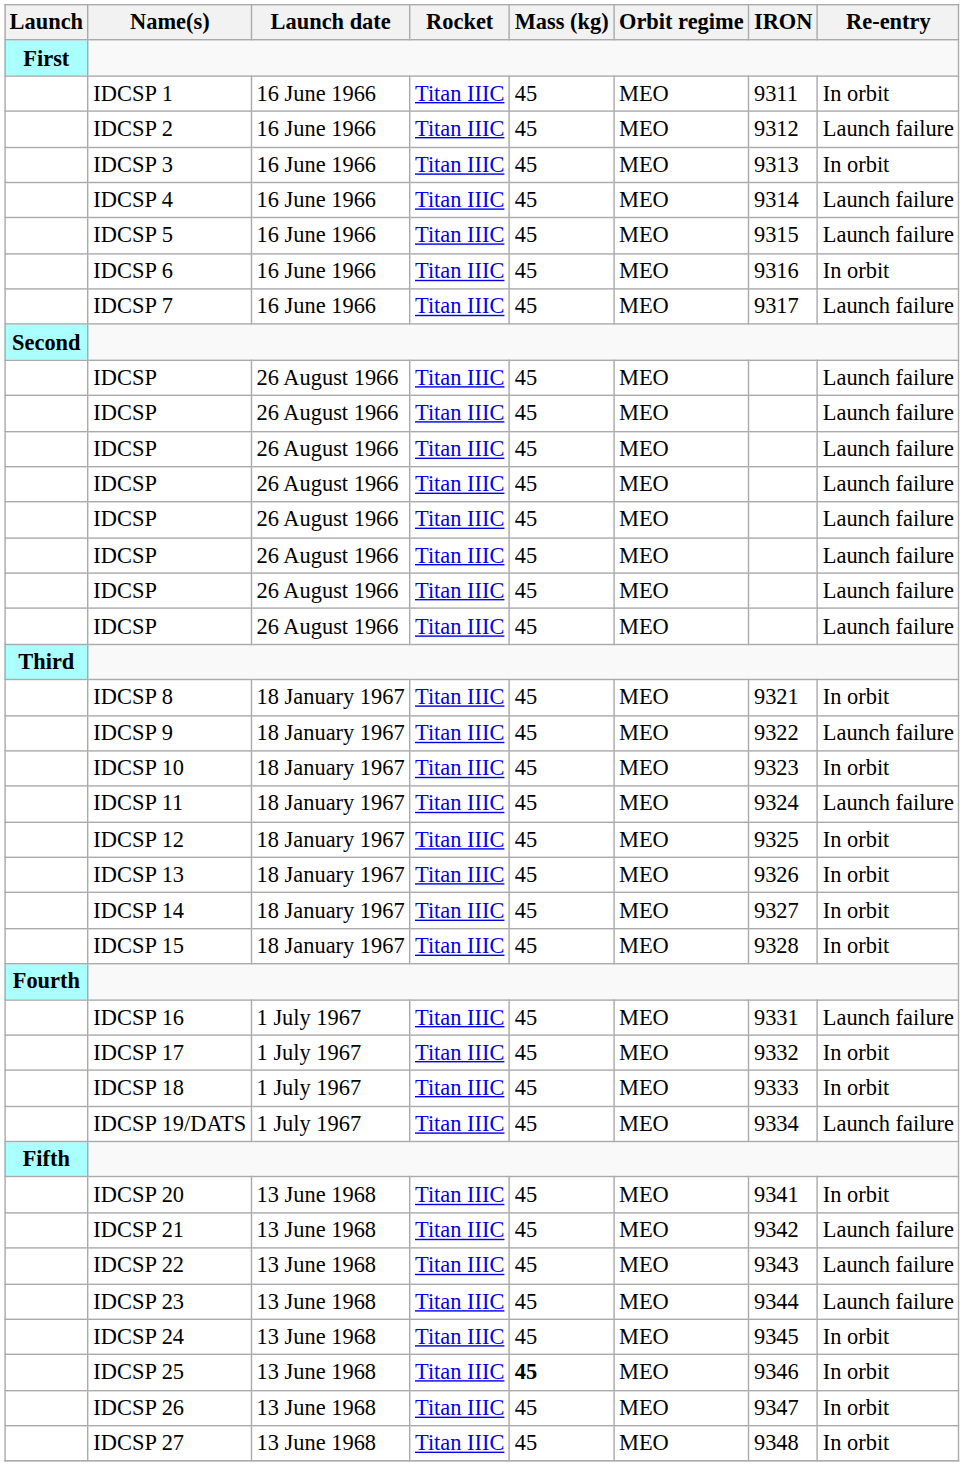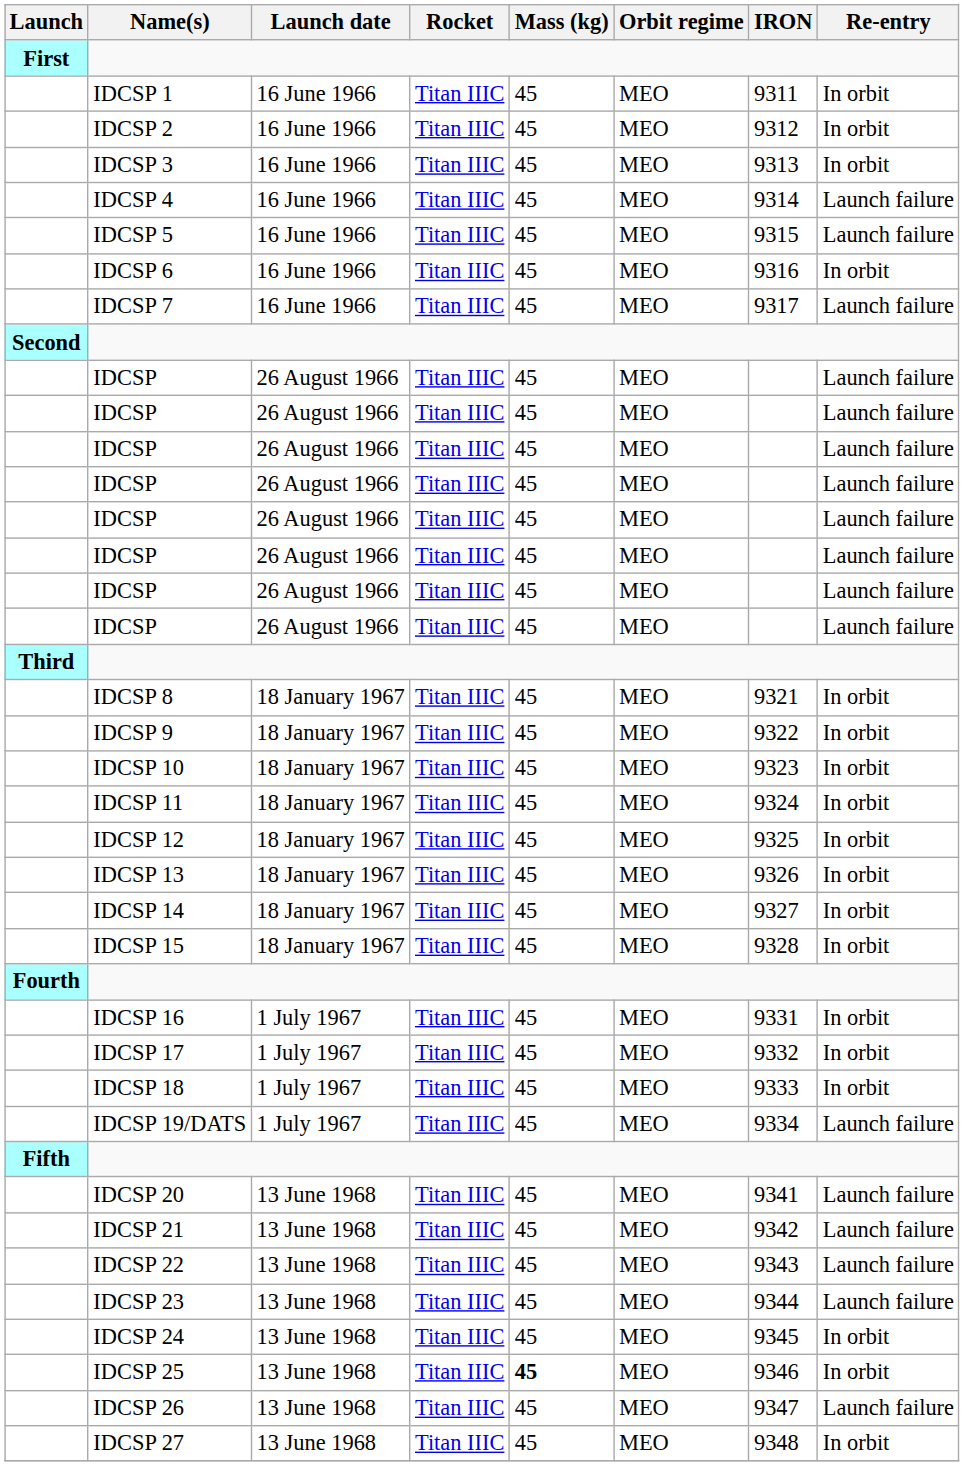 <table class="wikitable sortable" style="margin:1em auto;">
 <tr>
 <th>Launch</th>
 <th>Name(s)</th>
 <th>Launch date</th>
 <th>Rocket</th>
 <th>Mass (kg)</th>
 <th>Orbit regime</th>
 <th>IRON</th>
 <th>Re-entry</th>
 </tr>
 <tr>
 <th style="background:#aff;">First</th>
 </tr>
 <tr style="background:#fff;">
 <th style="background:#fff;"></th>
 <td>IDCSP 1</td>
 <td>16 June 1966</td>
 <td><a href='#'>Titan IIIC</a></td>
 <td>45</td>
 <td>MEO</td>
 <td>9311</td>
 <td>In orbit</td>
 </tr>
 <tr style="background:#fff;">
 <th style="background:#fff;"></th>
 <td>IDCSP 2</td>
 <td>16 June 1966</td>
 <td><a href='#'>Titan IIIC</a></td>
 <td>45</td>
 <td>MEO</td>
 <td>9312</td>
-<td>Launch failure</td>
+<td>In orbit</td>
 </tr>
 <tr style="background:#fff;">
 <th style="background:#fff;"></th>
 <td>IDCSP 3</td>
 <td>16 June 1966</td>
 <td><a href='#'>Titan IIIC</a></td>
 <td>45</td>
 <td>MEO</td>
 <td>9313</td>
 <td>In orbit</td>
 </tr>
 <tr style="background:#fff;">
 <th style="background:#fff;"></th>
 <td>IDCSP 4</td>
 <td>16 June 1966</td>
 <td><a href='#'>Titan IIIC</a></td>
 <td>45</td>
 <td>MEO</td>
 <td>9314</td>
 <td>Launch failure</td>
 </tr>
 <tr style="background:#fff;">
 <th style="background:#fff;"></th>
 <td>IDCSP 5</td>
 <td>16 June 1966</td>
 <td><a href='#'>Titan IIIC</a></td>
 <td>45</td>
 <td>MEO</td>
 <td>9315</td>
 <td>Launch failure</td>
 </tr>
 <tr style="background:#fff;">
 <th style="background:#fff;"></th>
 <td>IDCSP 6</td>
 <td>16 June 1966</td>
 <td><a href='#'>Titan IIIC</a></td>
 <td>45</td>
 <td>MEO</td>
 <td>9316</td>
 <td>In orbit</td>
 </tr>
 <tr style="background:#fff;">
 <th style="background:#fff;"></th>
 <td>IDCSP 7</td>
 <td>16 June 1966</td>
 <td><a href='#'>Titan IIIC</a></td>
 <td>45</td>
 <td>MEO</td>
 <td>9317</td>
 <td>Launch failure</td>
 </tr>
 <tr>
 <th style="background:#aff;">Second</th>
 </tr>
 <tr style="background:#fff;">
 <th style="background:#fff;"></th>
 <td>IDCSP</td>
 <td>26 August 1966</td>
 <td><a href='#'>Titan IIIC</a></td>
 <td>45</td>
 <td>MEO</td>
 <td></td>
 <td>Launch failure</td>
 </tr>
 <tr style="background:#fff;">
 <th style="background:#fff;"></th>
 <td>IDCSP</td>
 <td>26 August 1966</td>
 <td><a href='#'>Titan IIIC</a></td>
 <td>45</td>
 <td>MEO</td>
 <td></td>
 <td>Launch failure</td>
 </tr>
 <tr style="background:#fff;">
 <th style="background:#fff;"></th>
 <td>IDCSP</td>
 <td>26 August 1966</td>
 <td><a href='#'>Titan IIIC</a></td>
 <td>45</td>
 <td>MEO</td>
 <td></td>
 <td>Launch failure</td>
 </tr>
 <tr style="background:#fff;">
 <th style="background:#fff;"></th>
 <td>IDCSP</td>
 <td>26 August 1966</td>
 <td><a href='#'>Titan IIIC</a></td>
 <td>45</td>
 <td>MEO</td>
 <td></td>
 <td>Launch failure</td>
 </tr>
 <tr style="background:#fff;">
 <th style="background:#fff;"></th>
 <td>IDCSP</td>
 <td>26 August 1966</td>
 <td><a href='#'>Titan IIIC</a></td>
 <td>45</td>
 <td>MEO</td>
 <td></td>
 <td>Launch failure</td>
 </tr>
 <tr style="background:#fff;">
 <th style="background:#fff;"></th>
 <td>IDCSP</td>
 <td>26 August 1966</td>
 <td><a href='#'>Titan IIIC</a></td>
 <td>45</td>
 <td>MEO</td>
 <td></td>
 <td>Launch failure</td>
 </tr>
 <tr style="background:#fff;">
 <th style="background:#fff;"></th>
 <td>IDCSP</td>
 <td>26 August 1966</td>
 <td><a href='#'>Titan IIIC</a></td>
 <td>45</td>
 <td>MEO</td>
 <td></td>
 <td>Launch failure</td>
 </tr>
 <tr style="background:#fff;">
 <th style="background:#fff;"></th>
 <td>IDCSP</td>
 <td>26 August 1966</td>
 <td><a href='#'>Titan IIIC</a></td>
 <td>45</td>
 <td>MEO</td>
 <td></td>
 <td>Launch failure</td>
 </tr>
 <tr>
 <th style="background:#aff;">Third</th>
 </tr>
 <tr style="background:#fff;">
 <th style="background:#fff;"></th>
 <td>IDCSP 8</td>
 <td>18 January 1967</td>
 <td><a href='#'>Titan IIIC</a></td>
 <td>45</td>
 <td>MEO</td>
 <td>9321</td>
 <td>In orbit</td>
 </tr>
 <tr style="background:#fff;">
 <th style="background:#fff;"></th>
 <td>IDCSP 9</td>
 <td>18 January 1967</td>
 <td><a href='#'>Titan IIIC</a></td>
 <td>45</td>
 <td>MEO</td>
 <td>9322</td>
-<td>Launch failure</td>
+<td>In orbit</td>
 </tr>
 <tr style="background:#fff;">
 <th style="background:#fff;"></th>
 <td>IDCSP 10</td>
 <td>18 January 1967</td>
 <td><a href='#'>Titan IIIC</a></td>
 <td>45</td>
 <td>MEO</td>
 <td>9323</td>
 <td>In orbit</td>
 </tr>
 <tr style="background:#fff;">
 <th style="background:#fff;"></th>
 <td>IDCSP 11</td>
 <td>18 January 1967</td>
 <td><a href='#'>Titan IIIC</a></td>
 <td>45</td>
 <td>MEO</td>
 <td>9324</td>
-<td>Launch failure</td>
+<td>In orbit</td>
 </tr>
 <tr style="background:#fff;">
 <th style="background:#fff;"></th>
 <td>IDCSP 12</td>
 <td>18 January 1967</td>
 <td><a href='#'>Titan IIIC</a></td>
 <td>45</td>
 <td>MEO</td>
 <td>9325</td>
 <td>In orbit</td>
 </tr>
 <tr style="background:#fff;">
 <th style="background:#fff;"></th>
 <td>IDCSP 13</td>
 <td>18 January 1967</td>
 <td><a href='#'>Titan IIIC</a></td>
 <td>45</td>
 <td>MEO</td>
 <td>9326</td>
 <td>In orbit</td>
 </tr>
 <tr style="background:#fff;">
 <th style="background:#fff;"></th>
 <td>IDCSP 14</td>
 <td>18 January 1967</td>
 <td><a href='#'>Titan IIIC</a></td>
 <td>45</td>
 <td>MEO</td>
 <td>9327</td>
 <td>In orbit</td>
 </tr>
 <tr style="background:#fff;">
 <th style="background:#fff;"></th>
 <td>IDCSP 15</td>
 <td>18 January 1967</td>
 <td><a href='#'>Titan IIIC</a></td>
 <td>45</td>
 <td>MEO</td>
 <td>9328</td>
 <td>In orbit</td>
 </tr>
 <tr>
 <th style="background:#aff;">Fourth</th>
 </tr>
 <tr style="background:#fff;">
 <th style="background:#fff;"></th>
 <td>IDCSP 16</td>
 <td>1 July 1967</td>
 <td><a href='#'>Titan IIIC</a></td>
 <td>45</td>
 <td>MEO</td>
 <td>9331</td>
-<td>Launch failure</td>
+<td>In orbit</td>
 </tr>
 <tr style="background:#fff;">
 <th style="background:#fff;"></th>
 <td>IDCSP 17</td>
 <td>1 July 1967</td>
 <td><a href='#'>Titan IIIC</a></td>
 <td>45</td>
 <td>MEO</td>
 <td>9332</td>
 <td>In orbit</td>
 </tr>
 <tr style="background:#fff;">
 <th style="background:#fff;"></th>
 <td>IDCSP 18</td>
 <td>1 July 1967</td>
 <td><a href='#'>Titan IIIC</a></td>
 <td>45</td>
 <td>MEO</td>
 <td>9333</td>
 <td>In orbit</td>
 </tr>
 <tr style="background:#fff;">
 <th style="background:#fff;"></th>
 <td>IDCSP 19/DATS</td>
 <td>1 July 1967</td>
 <td><a href='#'>Titan IIIC</a></td>
 <td>45</td>
 <td>MEO</td>
 <td>9334</td>
 <td>Launch failure</td>
 </tr>
 <tr>
 <th style="background:#aff;">Fifth</th>
 </tr>
 <tr style="background:#fff;">
 <th style="background:#fff;"></th>
 <td>IDCSP 20</td>
 <td>13 June 1968</td>
 <td><a href='#'>Titan IIIC</a></td>
 <td>45</td>
 <td>MEO</td>
 <td>9341</td>
-<td>In orbit</td>
+<td>Launch failure</td>
 </tr>
 <tr style="background:#fff;">
 <th style="background:#fff;"></th>
 <td>IDCSP 21</td>
 <td>13 June 1968</td>
 <td><a href='#'>Titan IIIC</a></td>
 <td>45</td>
 <td>MEO</td>
 <td>9342</td>
 <td>Launch failure</td>
 </tr>
 <tr style="background:#fff;">
 <th style="background:#fff;"></th>
 <td>IDCSP 22</td>
 <td>13 June 1968</td>
 <td><a href='#'>Titan IIIC</a></td>
 <td>45</td>
 <td>MEO</td>
 <td>9343</td>
 <td>Launch failure</td>
 </tr>
 <tr style="background:#fff;">
 <th style="background:#fff;"></th>
 <td>IDCSP 23</td>
 <td>13 June 1968</td>
 <td><a href='#'>Titan IIIC</a></td>
 <td>45</td>
 <td>MEO</td>
 <td>9344</td>
 <td>Launch failure</td>
 </tr>
 <tr style="background:#fff;">
 <th style="background:#fff;"></th>
 <td>IDCSP 24</td>
 <td>13 June 1968</td>
 <td><a href='#'>Titan IIIC</a></td>
 <td>45</td>
 <td>MEO</td>
 <td>9345</td>
 <td>In orbit</td>
 </tr>
 <tr style="background:#fff;">
 <th style="background:#fff;"></th>
 <td>IDCSP 25</td>
 <td>13 June 1968</td>
 <td><a href='#'>Titan IIIC</a></td>
 <td><strong>45</strong></td>
 <td>MEO</td>
 <td>9346</td>
 <td>In orbit</td>
 </tr>
 <tr style="background:#fff;">
 <th style="background:#fff;"></th>
 <td>IDCSP 26</td>
 <td>13 June 1968</td>
 <td><a href='#'>Titan IIIC</a></td>
 <td>45</td>
 <td>MEO</td>
 <td>9347</td>
-<td>In orbit</td>
+<td>Launch failure</td>
 </tr>
 <tr style="background:#fff;">
 <th style="background:#fff;"></th>
 <td>IDCSP 27</td>
 <td>13 June 1968</td>
 <td><a href='#'>Titan IIIC</a></td>
 <td>45</td>
 <td>MEO</td>
 <td>9348</td>
 <td>In orbit</td>
 </tr>
 <tr>
 </tr>
 </table>
